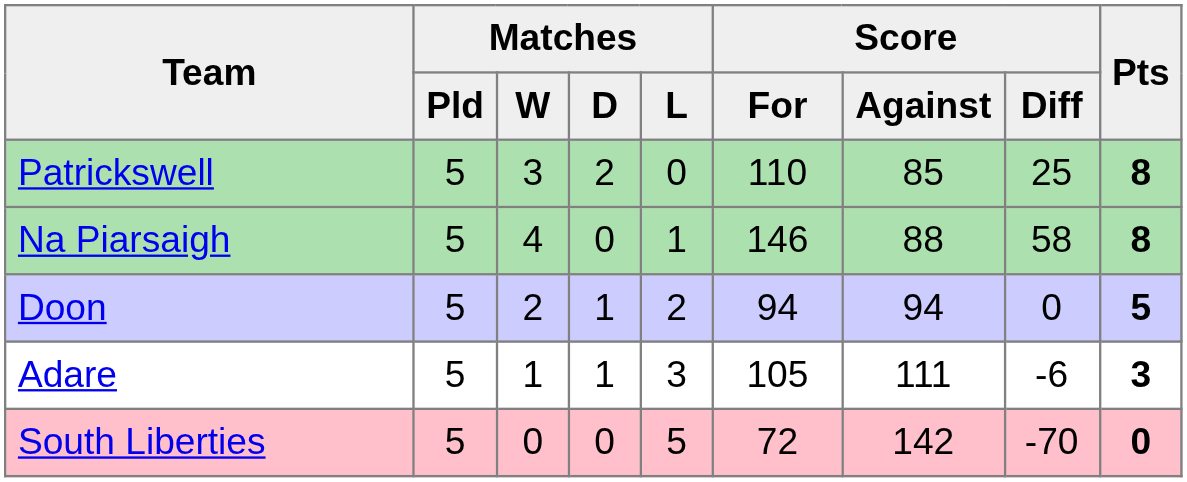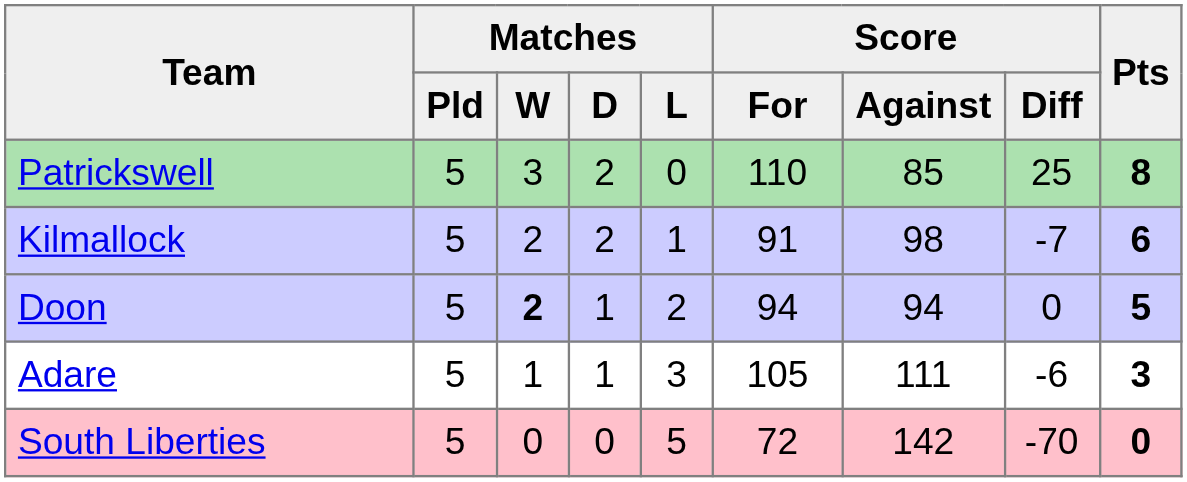 <table style=border-collapse:collapse border=1 cellspacing=0 cellpadding=5>
 <tr align=center bgcolor=#efefef>
 <th rowspan=2 width=165>Team</th>
 <th colspan=4>Matches</th>
 <th colspan=3>Score</th>
 <th rowspan=2width=20>Pts</th>
 </tr>
 <tr align=center bgcolor=#efefef>
 <th width=20>Pld</th>
 <th width=20>W</th>
 <th width=20>D</th>
 <th width=20>L</th>
 <th width=45>For</th>
 <th width=45>Against</th>
 <th width=30>Diff</th>
 </tr>
 <tr align=center  style="background:#ACE1AF;">
 <td style="text-align:left;"><a href='#'>Patrickswell</a></td>
 <td>5</td>
 <td>3</td>
 <td>2</td>
 <td>0</td>
 <td>110</td>
 <td>85</td>
 <td>25</td>
 <td><strong>8</strong></td>
 </tr>
-<tr align=center style="background:#ACE1AF;">
-<td style="text-align:left;"><a href='#'>Na Piarsaigh</a></td>
+<tr align=center style="background:#ccccff;">
+<td style="text-align:left;"><a href='#'>Kilmallock</a></td>
 <td>5</td>
-<td>4</td>
-<td>0</td>
+<td>2</td>
+<td>2</td>
 <td>1</td>
-<td>146</td>
-<td>88</td>
-<td>58</td>
-<td><strong>8</strong></td>
+<td>91</td>
+<td>98</td>
+<td>-7</td>
+<td><strong>6</strong></td>
 </tr>
 <tr align=center style="background:#ccccff;">
 <td style="text-align:left;"><a href='#'>Doon</a></td>
 <td>5</td>
-<td>2</td>
+<td><strong>2</strong></td>
 <td>1</td>
 <td>2</td>
 <td>94</td>
 <td>94</td>
 <td>0</td>
 <td><strong>5</strong></td>
 </tr>
 <tr align=center>
 <td style="text-align:left;"><a href='#'>Adare</a></td>
 <td>5</td>
 <td>1</td>
 <td>1</td>
 <td>3</td>
 <td>105</td>
 <td>111</td>
 <td>-6</td>
 <td><strong>3</strong></td>
 </tr>
 <tr align=center style="background:#FFC0CB;">
 <td style="text-align:left;"><a href='#'>South Liberties</a></td>
 <td>5</td>
 <td>0</td>
 <td>0</td>
 <td>5</td>
 <td>72</td>
 <td>142</td>
 <td>-70</td>
 <td><strong>0</strong></td>
 </tr>
 </table>
